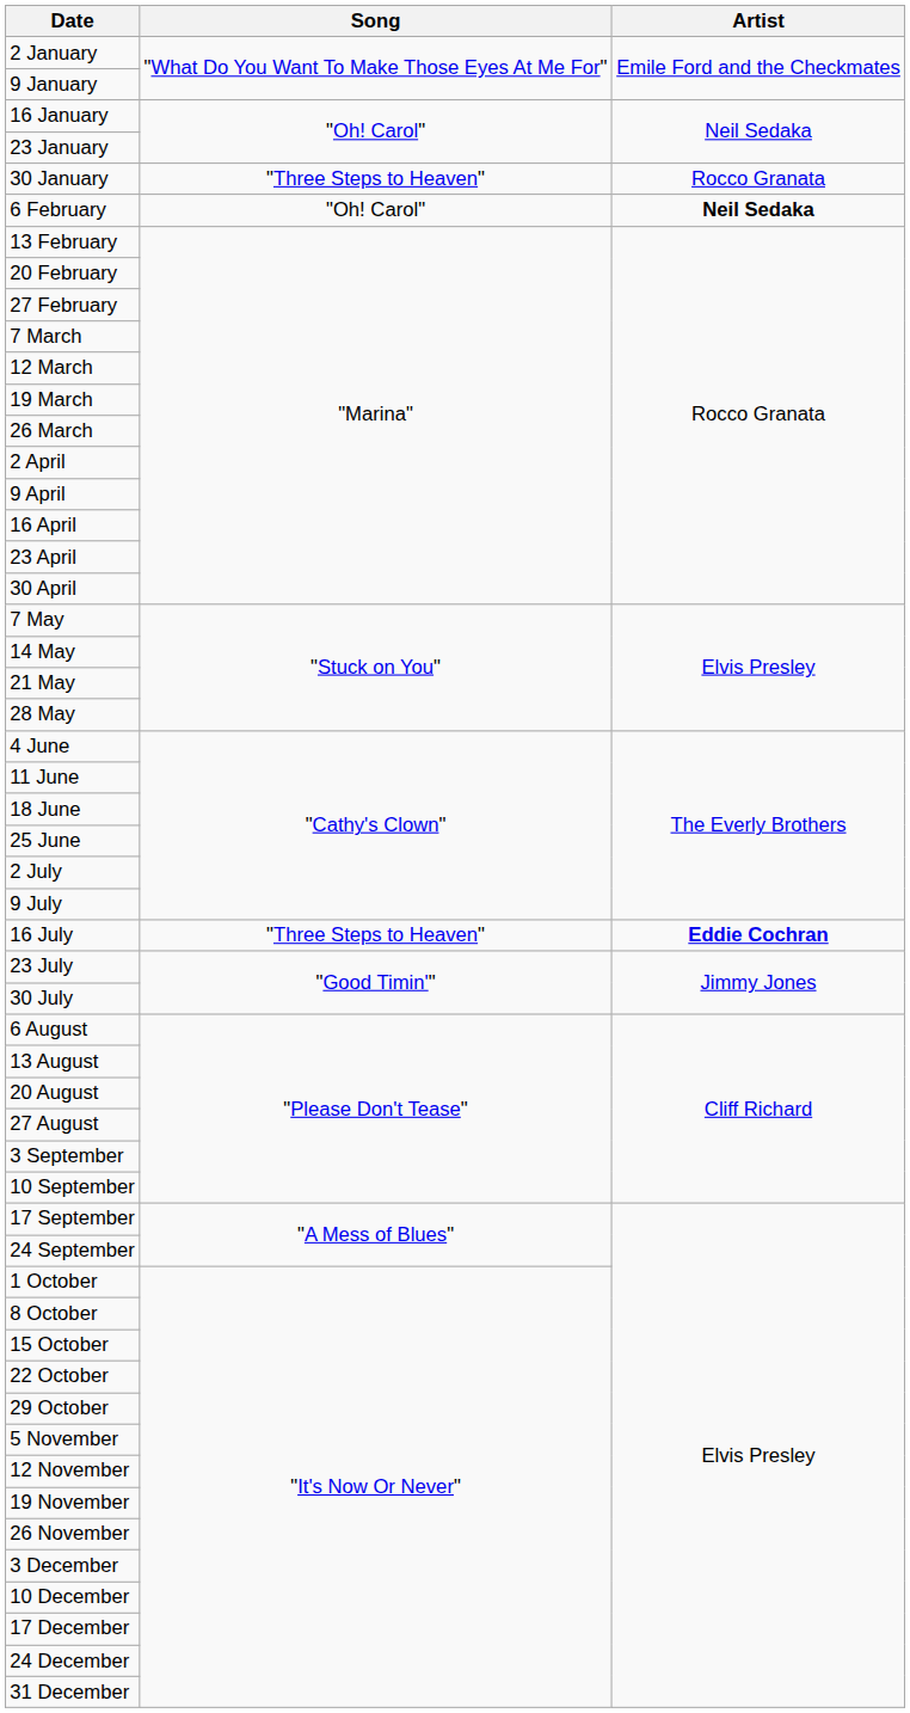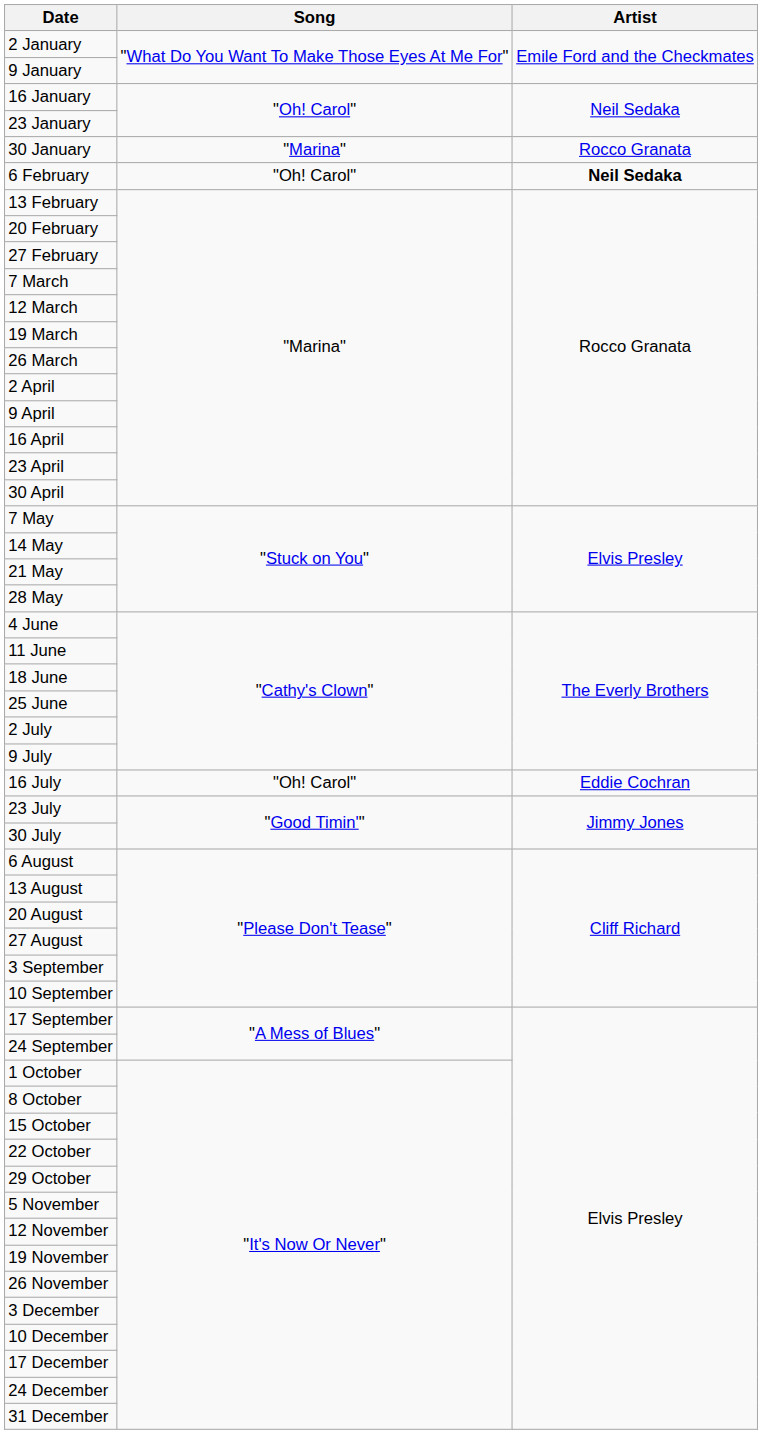 <table class="wikitable">
 <tr>
 <th>Date</th>
 <th>Song</th>
 <th>Artist</th>
 </tr>
 <tr>
 <td>2 January</td>
 <td rowspan="2" align="center">"<a href='#'>What Do You Want To Make Those Eyes At Me For</a>"</td>
 <td rowspan="2" align="center"><a href='#'>Emile Ford and the Checkmates</a></td>
 </tr>
 <tr>
 <td>9 January</td>
 </tr>
 <tr>
 <td>16 January</td>
 <td rowspan="2" align="center">"<a href='#'>Oh! Carol</a>"</td>
 <td rowspan="2" align="center"><a href='#'>Neil Sedaka</a></td>
 </tr>
 <tr>
 <td>23 January</td>
 </tr>
 <tr>
 <td>30 January</td>
-<td rowspan="1" align="center">"<a href='#'>Three Steps to Heaven</a>"</td>
+<td rowspan="1" align="center">"<a href='#'>Marina</a>"</td>
 <td rowspan="1" align="center"><a href='#'>Rocco Granata</a></td>
 </tr>
 <tr>
 <td>6 February</td>
 <td rowspan="1" align="center">"Oh! Carol"</td>
 <td rowspan="1" align="center"><strong>Neil Sedaka</strong></td>
 </tr>
 <tr>
 <td>13 February</td>
 <td rowspan="12" align="center">"Marina"</td>
 <td rowspan="12" align="center">Rocco Granata</td>
 </tr>
 <tr>
 <td>20 February</td>
 </tr>
 <tr>
 <td>27 February</td>
 </tr>
 <tr>
 <td>7 March</td>
 </tr>
 <tr>
 <td>12 March</td>
 </tr>
 <tr>
 <td>19 March</td>
 </tr>
 <tr>
 <td>26 March</td>
 </tr>
 <tr>
 <td>2 April</td>
 </tr>
 <tr>
 <td>9 April</td>
 </tr>
 <tr>
 <td>16 April</td>
 </tr>
 <tr>
 <td>23 April</td>
 </tr>
 <tr>
 <td>30 April</td>
 </tr>
 <tr>
 <td>7 May</td>
 <td rowspan="4" align="center">"<a href='#'>Stuck on You</a>"</td>
 <td rowspan="4" align="center"><a href='#'>Elvis Presley</a></td>
 </tr>
 <tr>
 <td>14 May</td>
 </tr>
 <tr>
 <td>21 May</td>
 </tr>
 <tr>
 <td>28 May</td>
 </tr>
 <tr>
 <td>4 June</td>
 <td rowspan="6" align="center">"<a href='#'>Cathy's Clown</a>"</td>
 <td rowspan="6" align="center"><a href='#'>The Everly Brothers</a></td>
 </tr>
 <tr>
 <td>11 June</td>
 </tr>
 <tr>
 <td>18 June</td>
 </tr>
 <tr>
 <td>25 June</td>
 </tr>
 <tr>
 <td>2 July</td>
 </tr>
 <tr>
 <td>9 July</td>
 </tr>
 <tr>
 <td>16 July</td>
-<td rowspan="1" align="center">"<a href='#'>Three Steps to Heaven</a>"</td>
-<td rowspan="1" align="center"><strong><a href='#'>Eddie Cochran</a></strong></td>
+<td rowspan="1" align="center">"Oh! Carol"</td>
+<td rowspan="1" align="center"><a href='#'>Eddie Cochran</a></td>
 </tr>
 <tr>
 <td>23 July</td>
 <td rowspan="2" align="center">"<a href='#'>Good Timin'</a>"</td>
 <td rowspan="2" align="center"><a href='#'>Jimmy Jones</a></td>
 </tr>
 <tr>
 <td>30 July</td>
 </tr>
 <tr>
 <td>6 August</td>
 <td rowspan="6" align="center">"<a href='#'>Please Don't Tease</a>"</td>
 <td rowspan="6" align="center"><a href='#'>Cliff Richard</a></td>
 </tr>
 <tr>
 <td>13 August</td>
 </tr>
 <tr>
 <td>20 August</td>
 </tr>
 <tr>
 <td>27 August</td>
 </tr>
 <tr>
 <td>3 September</td>
 </tr>
 <tr>
 <td>10 September</td>
 </tr>
 <tr>
 <td>17 September</td>
 <td rowspan="2" align="center">"<a href='#'>A Mess of Blues</a>"</td>
 <td rowspan="16" align="center">Elvis Presley</td>
 </tr>
 <tr>
 <td>24 September</td>
 </tr>
 <tr>
 <td>1 October</td>
 <td rowspan="14" align="center">"<a href='#'>It's Now Or Never</a>"</td>
 </tr>
 <tr>
 <td>8 October</td>
 </tr>
 <tr>
 <td>15 October</td>
 </tr>
 <tr>
 <td>22 October</td>
 </tr>
 <tr>
 <td>29 October</td>
 </tr>
 <tr>
 <td>5 November</td>
 </tr>
 <tr>
 <td>12 November</td>
 </tr>
 <tr>
 <td>19 November</td>
 </tr>
 <tr>
 <td>26 November</td>
 </tr>
 <tr>
 <td>3 December</td>
 </tr>
 <tr>
 <td>10 December</td>
 </tr>
 <tr>
 <td>17 December</td>
 </tr>
 <tr>
 <td>24 December</td>
 </tr>
 <tr>
 <td>31 December</td>
 </tr>
 </table>
